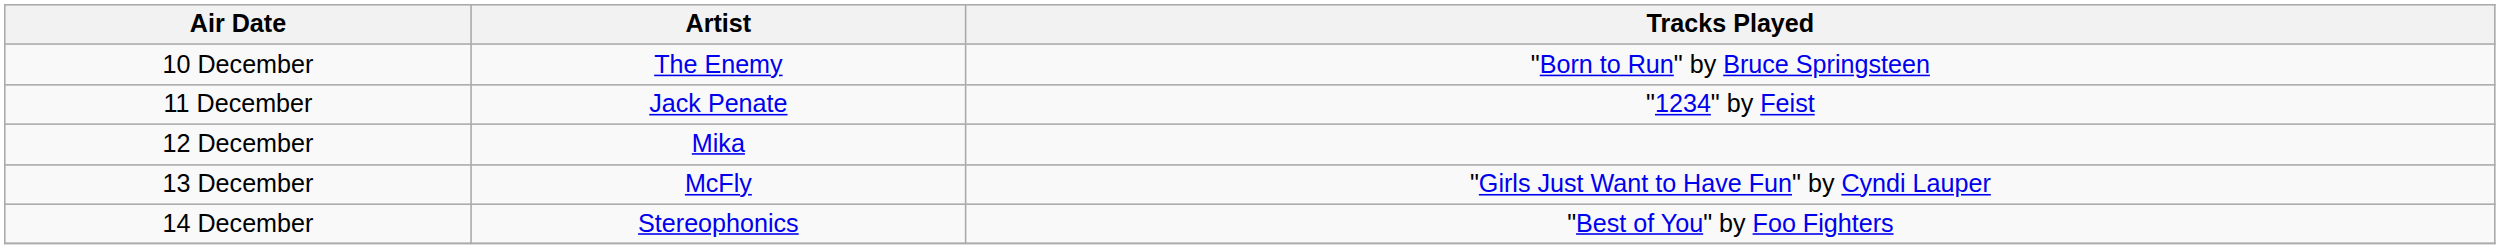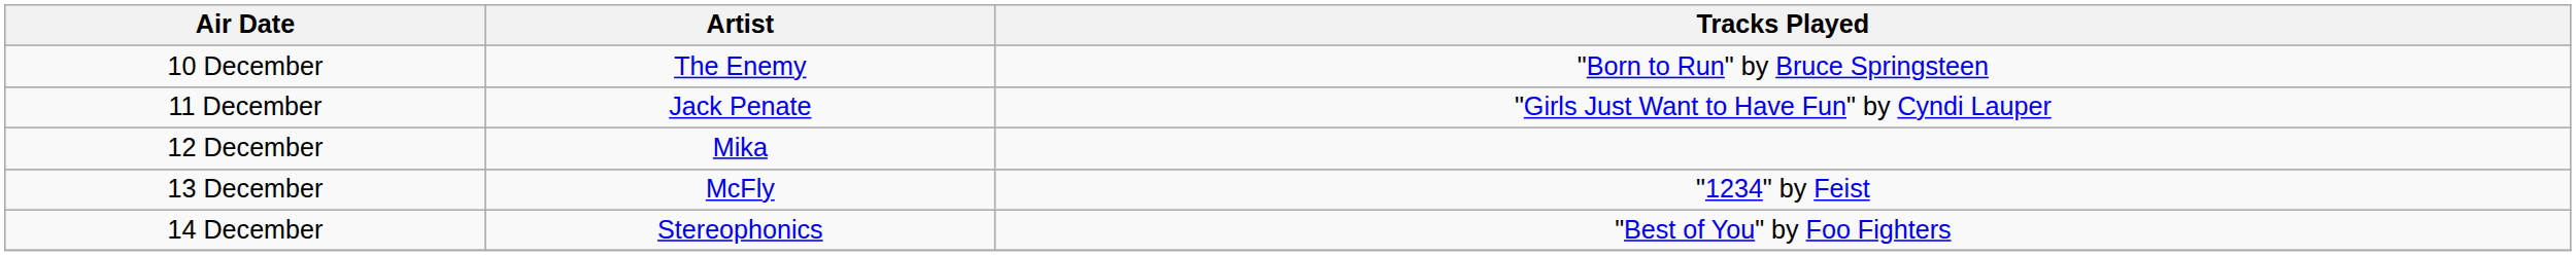 <table class="wikitable" style="text-align:center" width=80%>
 <tr>
 <th>Air Date</th>
 <th>Artist</th>
 <th>Tracks Played</th>
 </tr>
 <tr>
 <td>10 December</td>
 <td><a href='#'>The Enemy</a></td>
 <td>"<a href='#'>Born to Run</a>" by <a href='#'>Bruce Springsteen</a></td>
 </tr>
 <tr>
 <td>11 December</td>
 <td><a href='#'>Jack Penate</a></td>
-<td>"<a href='#'>1234</a>" by <a href='#'>Feist</a></td>
+<td>"<a href='#'>Girls Just Want to Have Fun</a>" by <a href='#'>Cyndi Lauper</a></td>
 </tr>
 <tr>
 <td>12 December</td>
 <td><a href='#'>Mika</a></td>
 <td></td>
 </tr>
 <tr>
 <td>13 December</td>
 <td><a href='#'>McFly</a></td>
-<td>"<a href='#'>Girls Just Want to Have Fun</a>" by <a href='#'>Cyndi Lauper</a></td>
+<td>"<a href='#'>1234</a>" by <a href='#'>Feist</a></td>
 </tr>
 <tr>
 <td>14 December</td>
 <td><a href='#'>Stereophonics</a></td>
 <td>"<a href='#'>Best of You</a>" by <a href='#'>Foo Fighters</a></td>
 </tr>
 <tr>
 </tr>
 </table>
